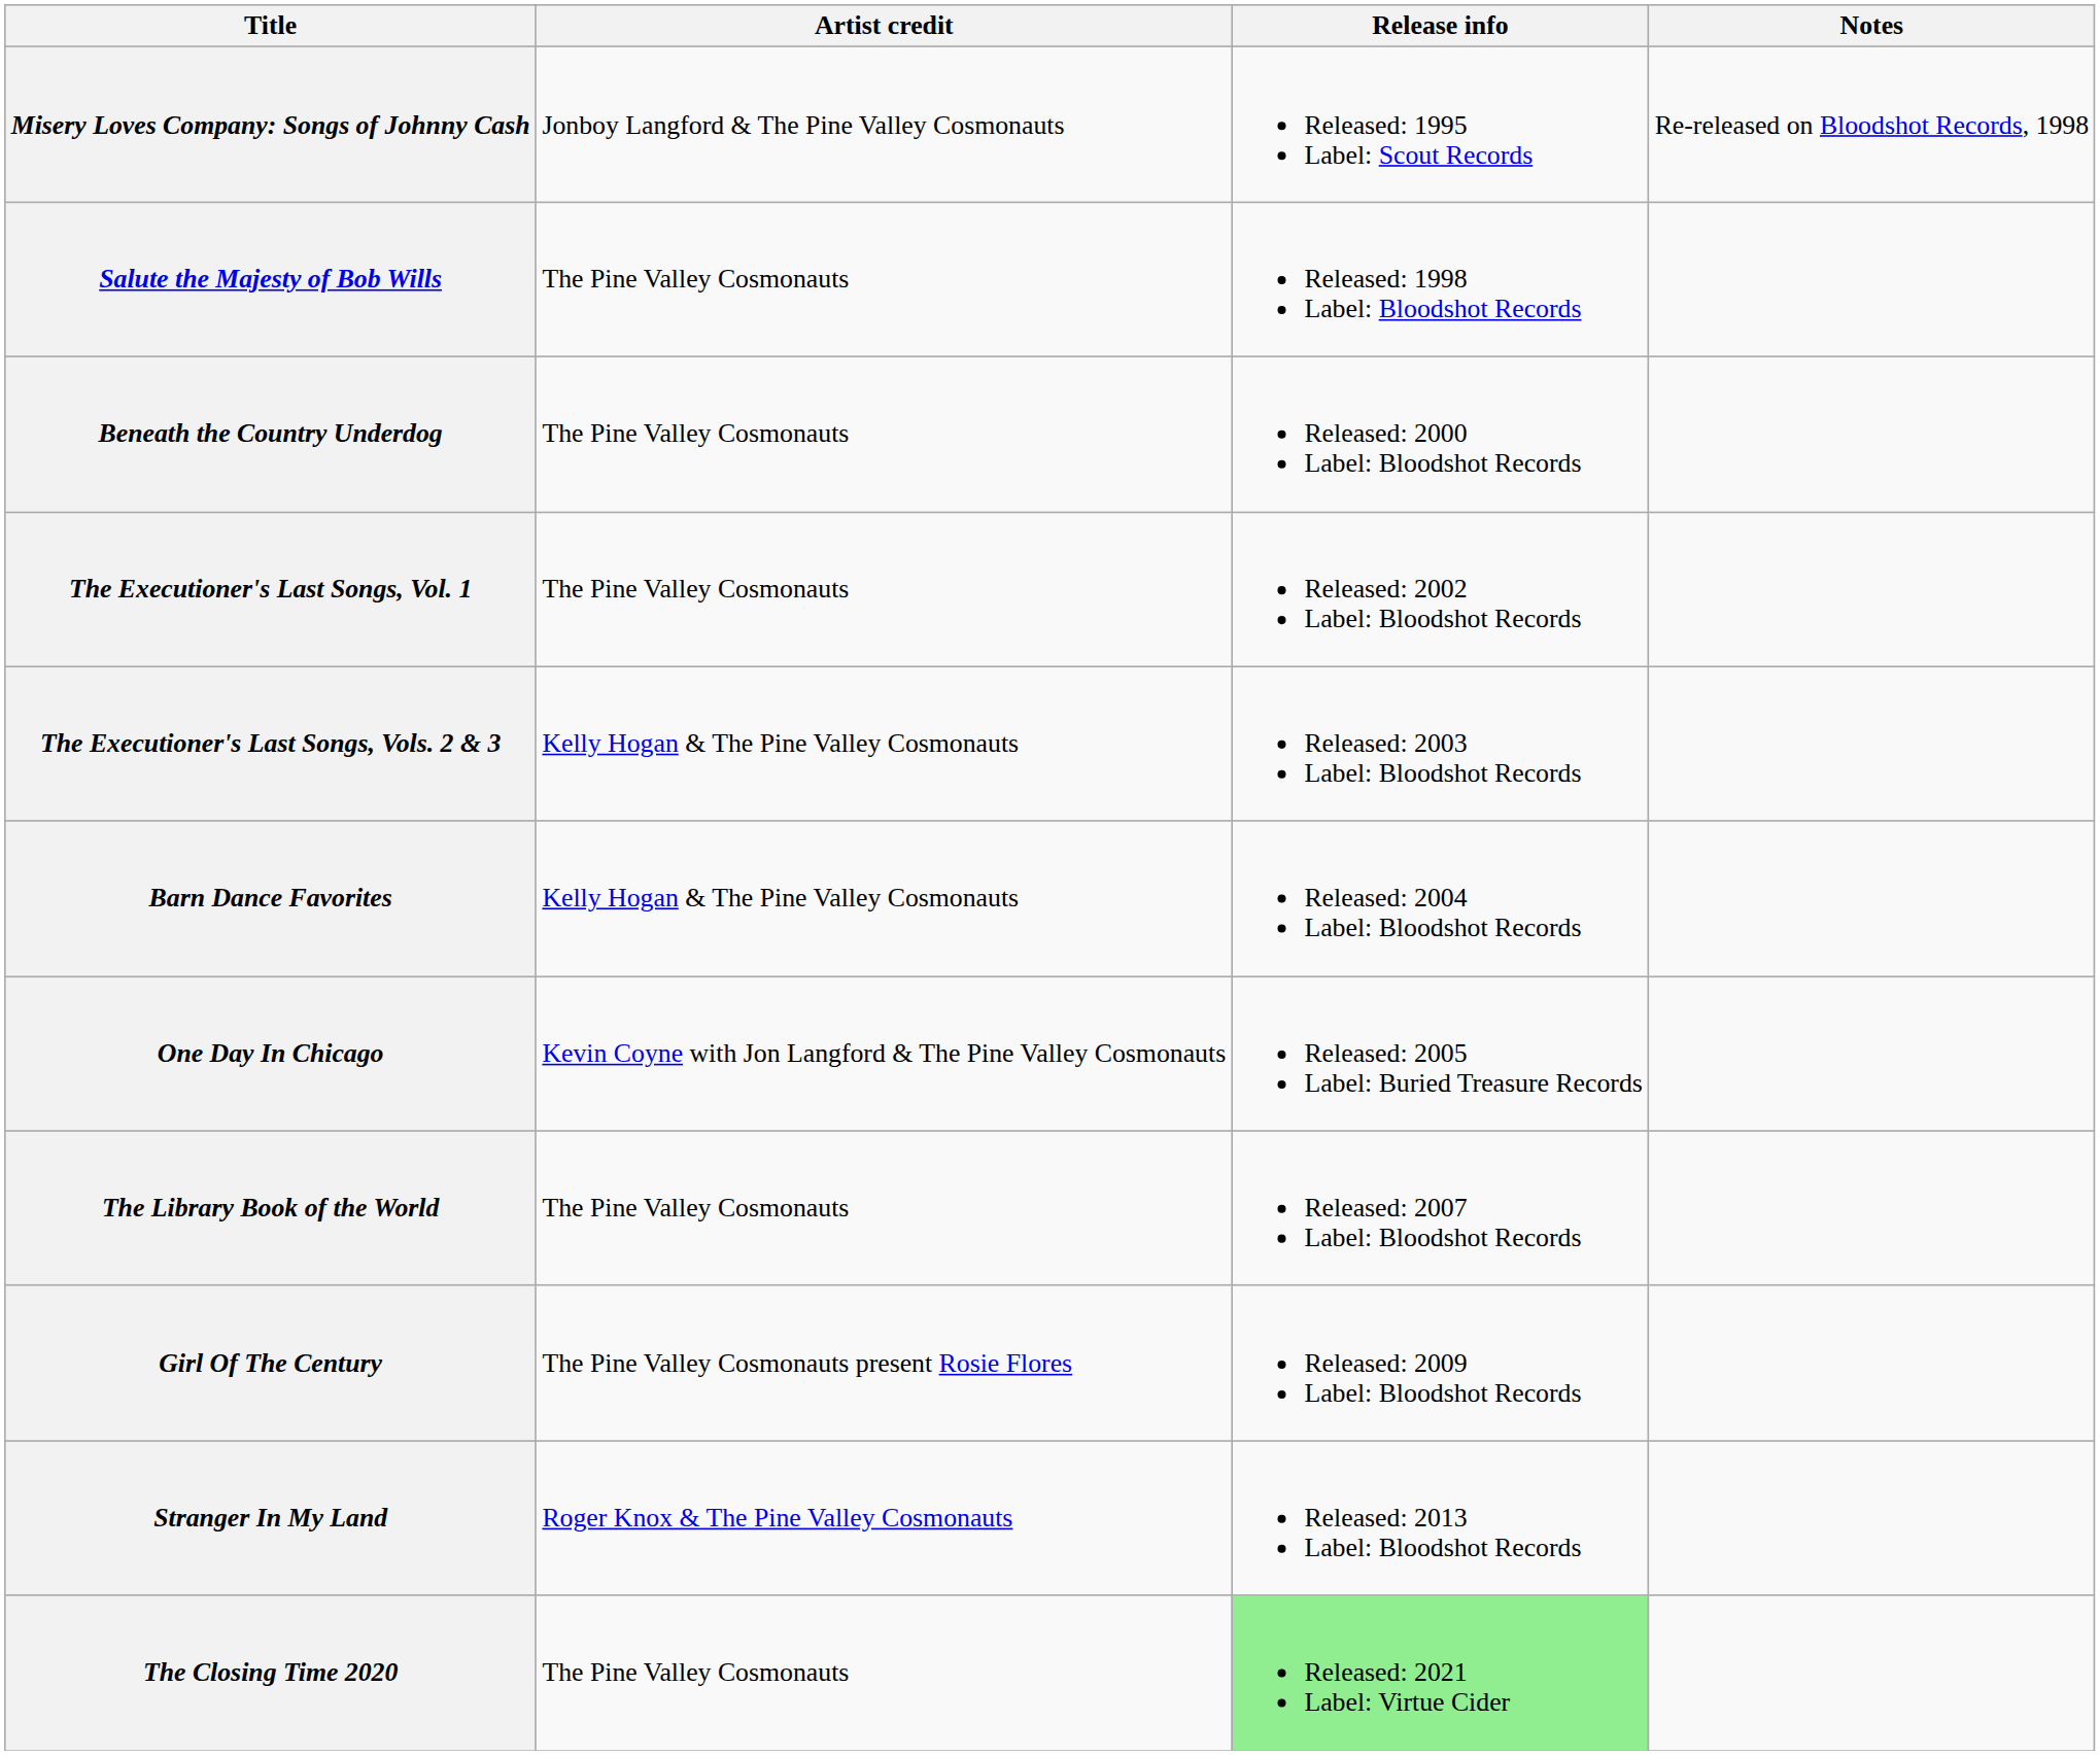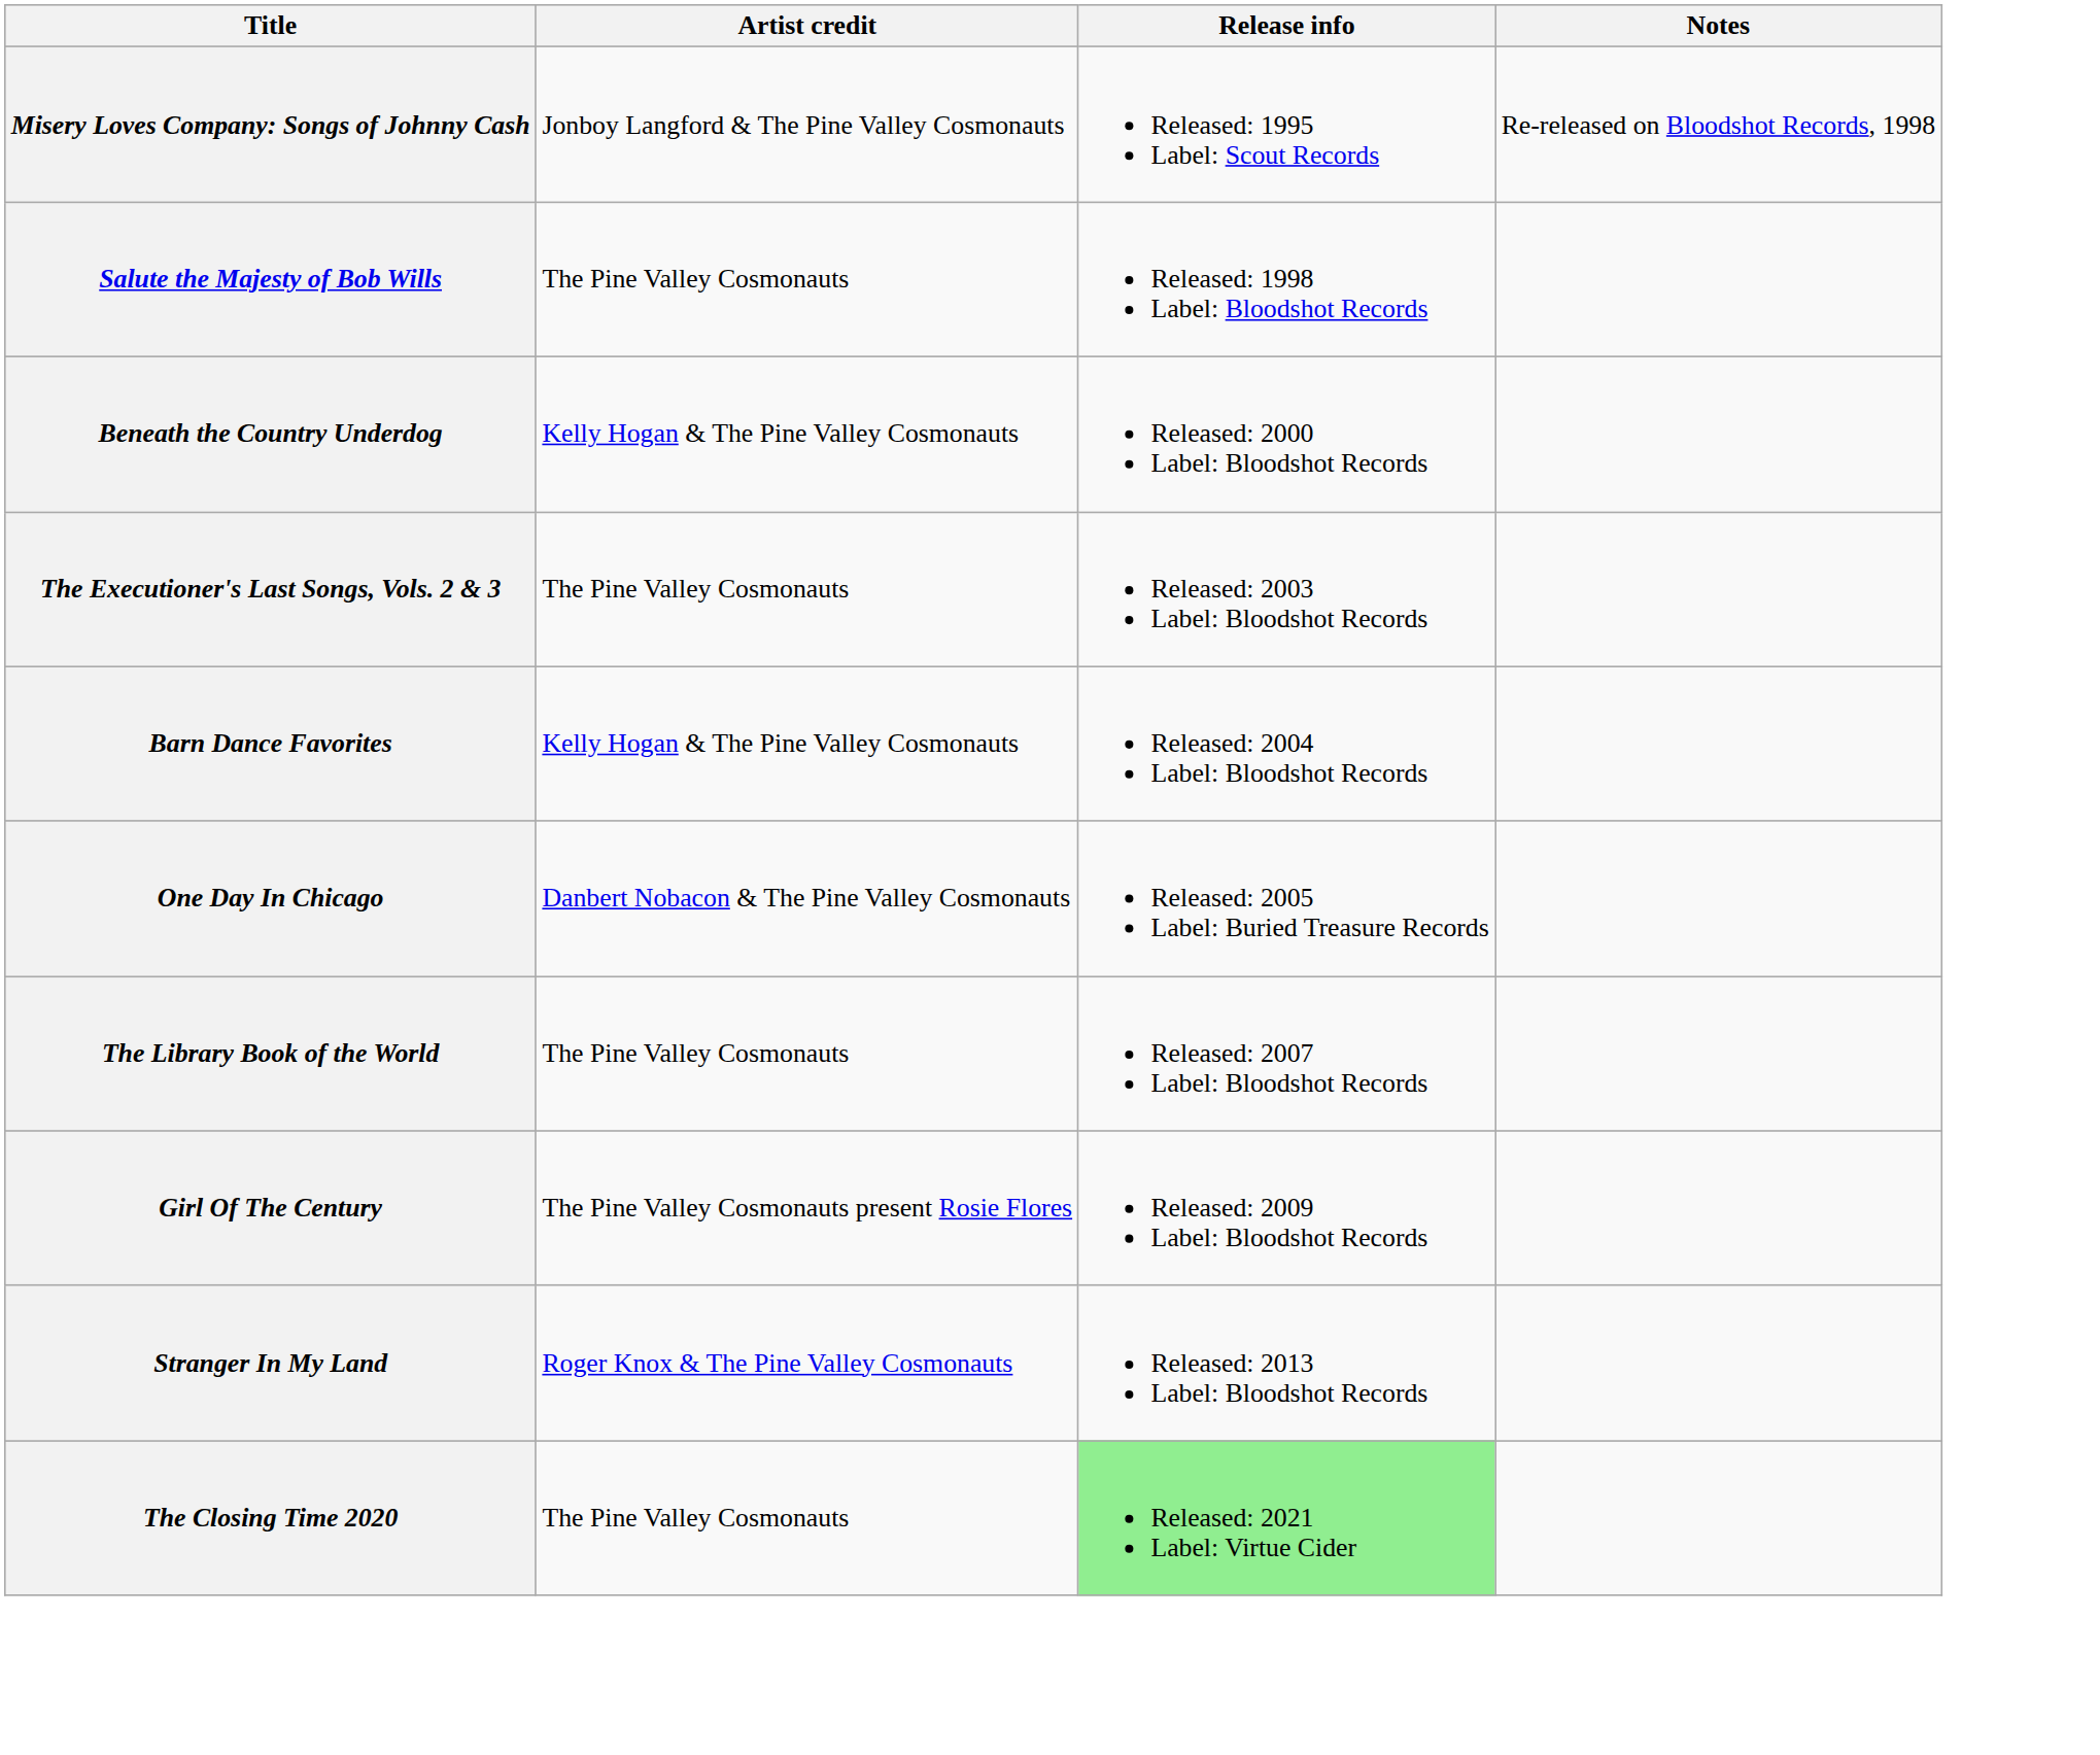 <table class="wikitable plainrowheaders" style="text-align:left;" border="1">
 <tr>
 <th scope="col" rowspan="1">Title</th>
 <th scope="col" rowspan="1">Artist credit</th>
 <th scope="col" rowspan="1">Release info</th>
 <th scope="col" rowspan="1">Notes</th>
 </tr>
 <tr>
 <th scope="row"><em>Misery Loves Company: Songs of Johnny Cash</em></th>
 <td>Jonboy Langford & The Pine Valley Cosmonauts</td>
 <td><br><ul><li>Released: 1995</li><li>Label: <a href='#'>Scout Records</a></li></ul></td>
 <td>Re-released on <a href='#'>Bloodshot Records</a>, 1998</td>
 </tr>
 <tr>
 <th scope="row"><em><a href='#'>Salute the Majesty of Bob Wills</a></em></th>
 <td>The Pine Valley Cosmonauts</td>
 <td><br><ul><li>Released: 1998</li><li>Label: <a href='#'>Bloodshot Records</a></li></ul></td>
 <td></td>
 </tr>
 <tr>
 <th scope="row"><em>Beneath the Country Underdog</em></th>
-<td>The Pine Valley Cosmonauts</td>
+<td><a href='#'>Kelly Hogan</a> & The Pine Valley Cosmonauts</td>
 <td><br><ul><li>Released: 2000</li><li>Label: Bloodshot Records</li></ul></td>
 <td></td>
 </tr>
 <tr>
-<th scope="row"><em>The Executioner's Last Songs, Vol. 1</em></th>
+<th scope="row"><em>The Executioner's Last Songs, Vols. 2 & 3</em></th>
 <td>The Pine Valley Cosmonauts</td>
-<td><br><ul><li>Released: 2002</li><li>Label: Bloodshot Records</li></ul></td>
-<td></td>
-</tr>
-<tr>
-<th scope="row"><em>The Executioner's Last Songs, Vols. 2 & 3</em></th>
-<td><a href='#'>Kelly Hogan</a> & The Pine Valley Cosmonauts</td>
 <td><br><ul><li>Released: 2003</li><li>Label: Bloodshot Records</li></ul></td>
 <td></td>
 </tr>
 <tr>
 <th scope="row"><em>Barn Dance Favorites</em></th>
 <td><a href='#'>Kelly Hogan</a> & The Pine Valley Cosmonauts</td>
 <td><br><ul><li>Released: 2004</li><li>Label: Bloodshot Records</li></ul></td>
 <td></td>
 </tr>
 <tr>
 <th scope="row"><em>One Day In Chicago</em></th>
-<td><a href='#'>Kevin Coyne</a> with Jon Langford & The Pine Valley Cosmonauts</td>
+<td><a href='#'>Danbert Nobacon</a> & The Pine Valley Cosmonauts</td>
 <td><br><ul><li>Released: 2005</li><li>Label: Buried Treasure Records</li></ul></td>
 <td></td>
 </tr>
 <tr>
 <th scope="row"><em>The Library Book of the World</em></th>
 <td>The Pine Valley Cosmonauts</td>
 <td><br><ul><li>Released: 2007</li><li>Label: Bloodshot Records</li></ul></td>
 <td></td>
 </tr>
 <tr>
 <th scope="row"><em>Girl Of The Century</em></th>
 <td>The Pine Valley Cosmonauts present <a href='#'>Rosie Flores</a></td>
 <td><br><ul><li>Released: 2009</li><li>Label: Bloodshot Records</li></ul></td>
 <td></td>
 </tr>
 <tr>
 <th scope="row"><em>Stranger In My Land</em></th>
 <td><a href='#'>Roger Knox & The Pine Valley Cosmonauts</a></td>
 <td><br><ul><li>Released: 2013</li><li>Label: Bloodshot Records</li></ul></td>
 <td></td>
 </tr>
 <tr>
 <th scope="row"><em>The Closing Time 2020</em></th>
 <td>The Pine Valley Cosmonauts</td>
 <td style="background: lightgreen;"><br><ul><li>Released: 2021</li><li>Label: Virtue Cider</li></ul></td>
 <td></td>
 </tr>
 </table>
